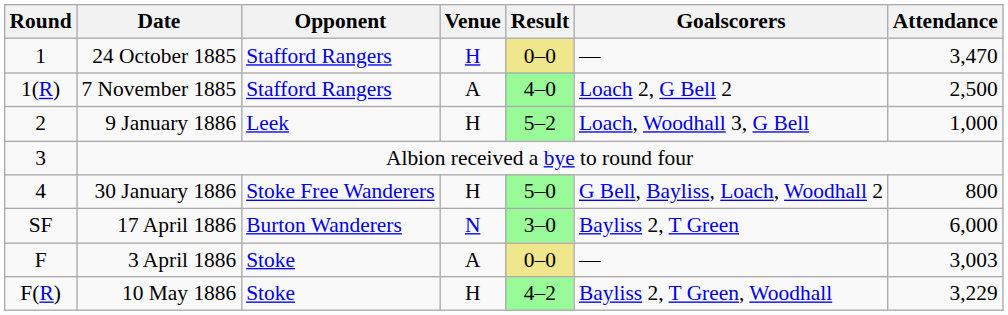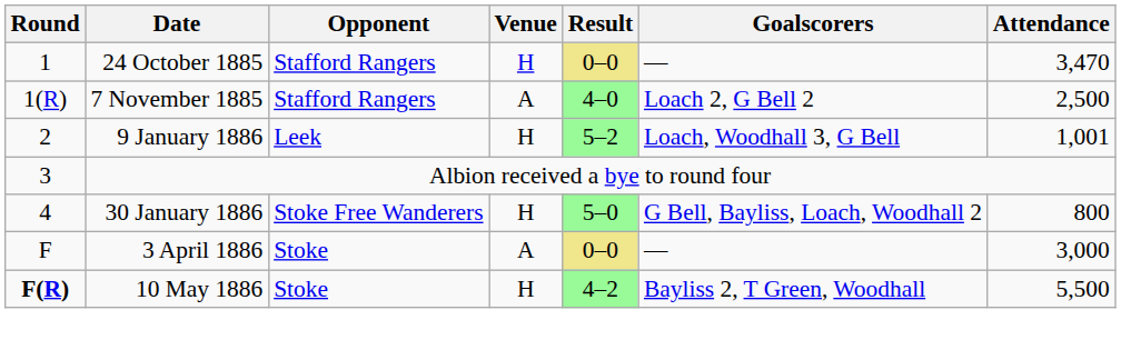 <table class="wikitable">
 <tr>
 <th>Round</th>
 <th>Date</th>
 <th>Opponent</th>
 <th>Venue</th>
 <th>Result</th>
 <th>Goalscorers</th>
 <th>Attendance</th>
 </tr>
 <tr>
 <td align="center">1</td>
 <td align="right">24 October 1885</td>
 <td><a href='#'>Stafford Rangers</a></td>
 <td align="center"><a href='#'>H</a></td>
 <td align="center" bgcolor="Khaki">0–0</td>
 <td>—</td>
 <td align="right">3,470</td>
 </tr>
 <tr>
 <td align="center">1(<a href='#'>R</a>)</td>
 <td align="right">7 November 1885</td>
 <td><a href='#'>Stafford Rangers</a></td>
 <td align="center">A</td>
 <td align="center" bgcolor="PaleGreen">4–0</td>
 <td><a href='#'>Loach</a> 2, <a href='#'>G Bell</a> 2</td>
 <td align="right">2,500</td>
 </tr>
 <tr>
 <td align="center">2</td>
 <td align="right">9 January 1886</td>
 <td><a href='#'>Leek</a></td>
 <td align="center">H</td>
 <td align="center" bgcolor="PaleGreen">5–2</td>
 <td><a href='#'>Loach</a>, <a href='#'>Woodhall</a> 3, <a href='#'>G Bell</a></td>
-<td align="right">1,000</td>
+<td align="right">1,001</td>
 </tr>
 <tr>
 <td align="center">3</td>
 <td align="center" colspan="6">Albion received a <a href='#'>bye</a> to round four</td>
 </tr>
 <tr>
 <td align="center">4</td>
 <td align="right">30 January 1886</td>
 <td><a href='#'>Stoke Free Wanderers</a></td>
 <td align="center">H</td>
 <td align="center" bgcolor="PaleGreen">5–0</td>
 <td><a href='#'>G Bell</a>, <a href='#'>Bayliss</a>, <a href='#'>Loach</a>, <a href='#'>Woodhall</a> 2</td>
 <td align="right">800</td>
 </tr>
 <tr>
-<td align="center">SF</td>
-<td align="right">17 April 1886</td>
-<td><a href='#'>Burton Wanderers</a></td>
-<td align="center"><a href='#'>N</a></td>
-<td align="center" bgcolor="PaleGreen">3–0</td>
-<td><a href='#'>Bayliss</a> 2, <a href='#'>T Green</a></td>
-<td align="right">6,000</td>
-</tr>
-<tr>
 <td align="center">F</td>
 <td align="right">3 April 1886</td>
 <td><a href='#'>Stoke</a></td>
 <td align="center">A</td>
 <td align="center" bgcolor="Khaki">0–0</td>
 <td>—</td>
-<td align="right">3,003</td>
+<td align="right">3,000</td>
 </tr>
 <tr>
-<td align="center">F(<a href='#'>R</a>)</td>
+<td align="center"><strong>F(<a href='#'>R</a>)</strong></td>
 <td align="right">10 May 1886</td>
 <td><a href='#'>Stoke</a></td>
 <td align="center">H</td>
 <td align="center" bgcolor="PaleGreen">4–2</td>
 <td><a href='#'>Bayliss</a> 2, <a href='#'>T Green</a>, <a href='#'>Woodhall</a></td>
-<td align="right">3,229</td>
+<td align="right">5,500</td>
 </tr>
 </table>
